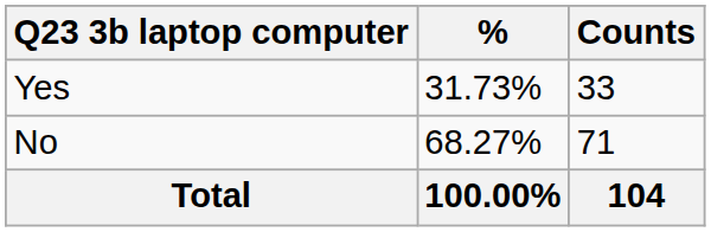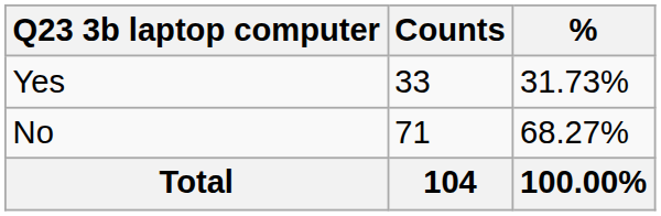 <table class="wikitable sortable">
 <tr>
 <th>Q23 3b laptop computer</th>
+<th>Counts</th>
 <th>%</th>
-<th>Counts</th>
 </tr>
 <tr>
 <td>Yes</td>
+<td>33</td>
 <td>31.73%</td>
-<td>33</td>
 </tr>
 <tr>
 <td>No</td>
+<td>71</td>
 <td>68.27%</td>
-<td>71</td>
 </tr>
 <tr>
 <th>Total</th>
+<th>104</th>
 <th>100.00%</th>
-<th>104</th>
 </tr>
 </table>
